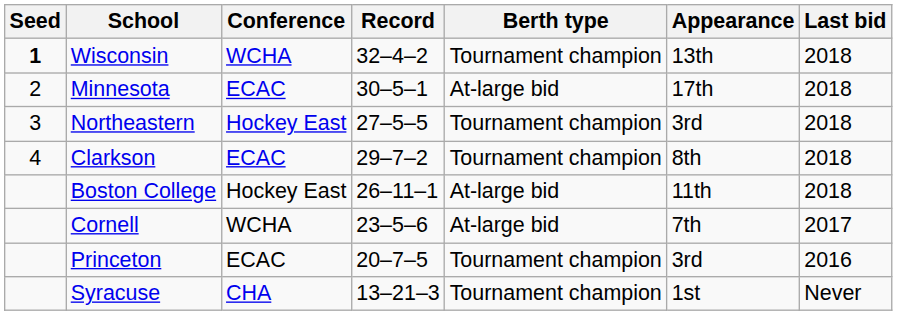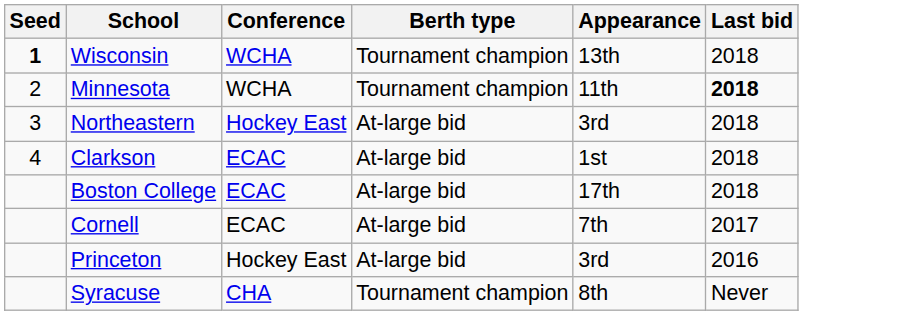 <table class="wikitable">
 <tr>
 <th>Seed</th>
 <th>School</th>
 <th>Conference</th>
-<th>Record</th>
 <th>Berth type</th>
 <th>Appearance</th>
 <th>Last bid</th>
 </tr>
 <tr>
 <td align="center"><strong>1</strong></td>
 <td><a href='#'>Wisconsin</a></td>
 <td><a href='#'>WCHA</a></td>
-<td>32–4–2</td>
 <td>Tournament champion</td>
 <td>13th</td>
 <td>2018</td>
 </tr>
 <tr>
 <td align="center">2</td>
 <td><a href='#'>Minnesota</a></td>
-<td><a href='#'>ECAC</a></td>
-<td>30–5–1</td>
-<td>At-large bid</td>
-<td>17th</td>
-<td>2018</td>
+<td>WCHA</td>
+<td>Tournament champion</td>
+<td>11th</td>
+<td><strong>2018</strong></td>
 </tr>
 <tr>
 <td align="center">3</td>
 <td><a href='#'>Northeastern</a></td>
 <td><a href='#'>Hockey East</a></td>
-<td>27–5–5</td>
-<td>Tournament champion</td>
+<td>At-large bid</td>
 <td>3rd</td>
 <td>2018</td>
 </tr>
 <tr>
 <td align="center">4</td>
 <td><a href='#'>Clarkson</a></td>
 <td><a href='#'>ECAC</a></td>
-<td>29–7–2</td>
-<td>Tournament champion</td>
-<td>8th</td>
+<td>At-large bid</td>
+<td>1st</td>
 <td>2018</td>
 </tr>
 <tr>
 <td></td>
 <td><a href='#'>Boston College</a></td>
-<td>Hockey East</td>
-<td>26–11–1</td>
+<td><a href='#'>ECAC</a></td>
 <td>At-large bid</td>
-<td>11th</td>
+<td>17th</td>
 <td>2018</td>
 </tr>
 <tr>
 <td></td>
 <td><a href='#'>Cornell</a></td>
-<td>WCHA</td>
-<td>23–5–6</td>
+<td>ECAC</td>
 <td>At-large bid</td>
 <td>7th</td>
 <td>2017</td>
 </tr>
 <tr>
 <td></td>
 <td><a href='#'>Princeton</a></td>
-<td>ECAC</td>
-<td>20–7–5</td>
-<td>Tournament champion</td>
+<td>Hockey East</td>
+<td>At-large bid</td>
 <td>3rd</td>
 <td>2016</td>
 </tr>
 <tr>
 <td></td>
 <td><a href='#'>Syracuse</a></td>
 <td><a href='#'>CHA</a></td>
-<td>13–21–3</td>
 <td>Tournament champion</td>
-<td>1st</td>
+<td>8th</td>
 <td>Never</td>
 </tr>
 </table>
